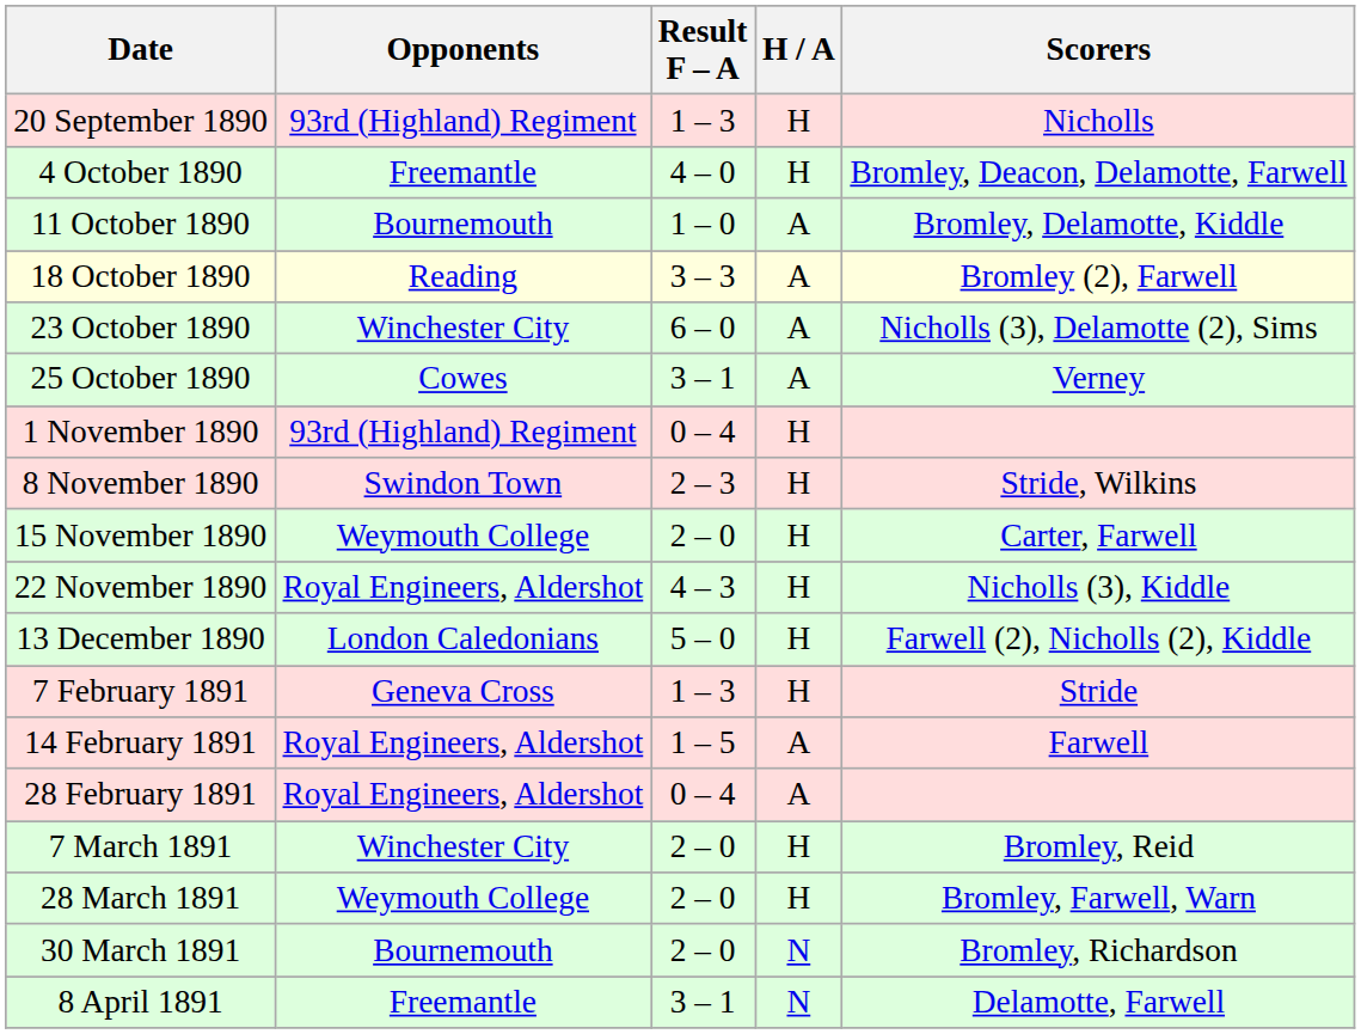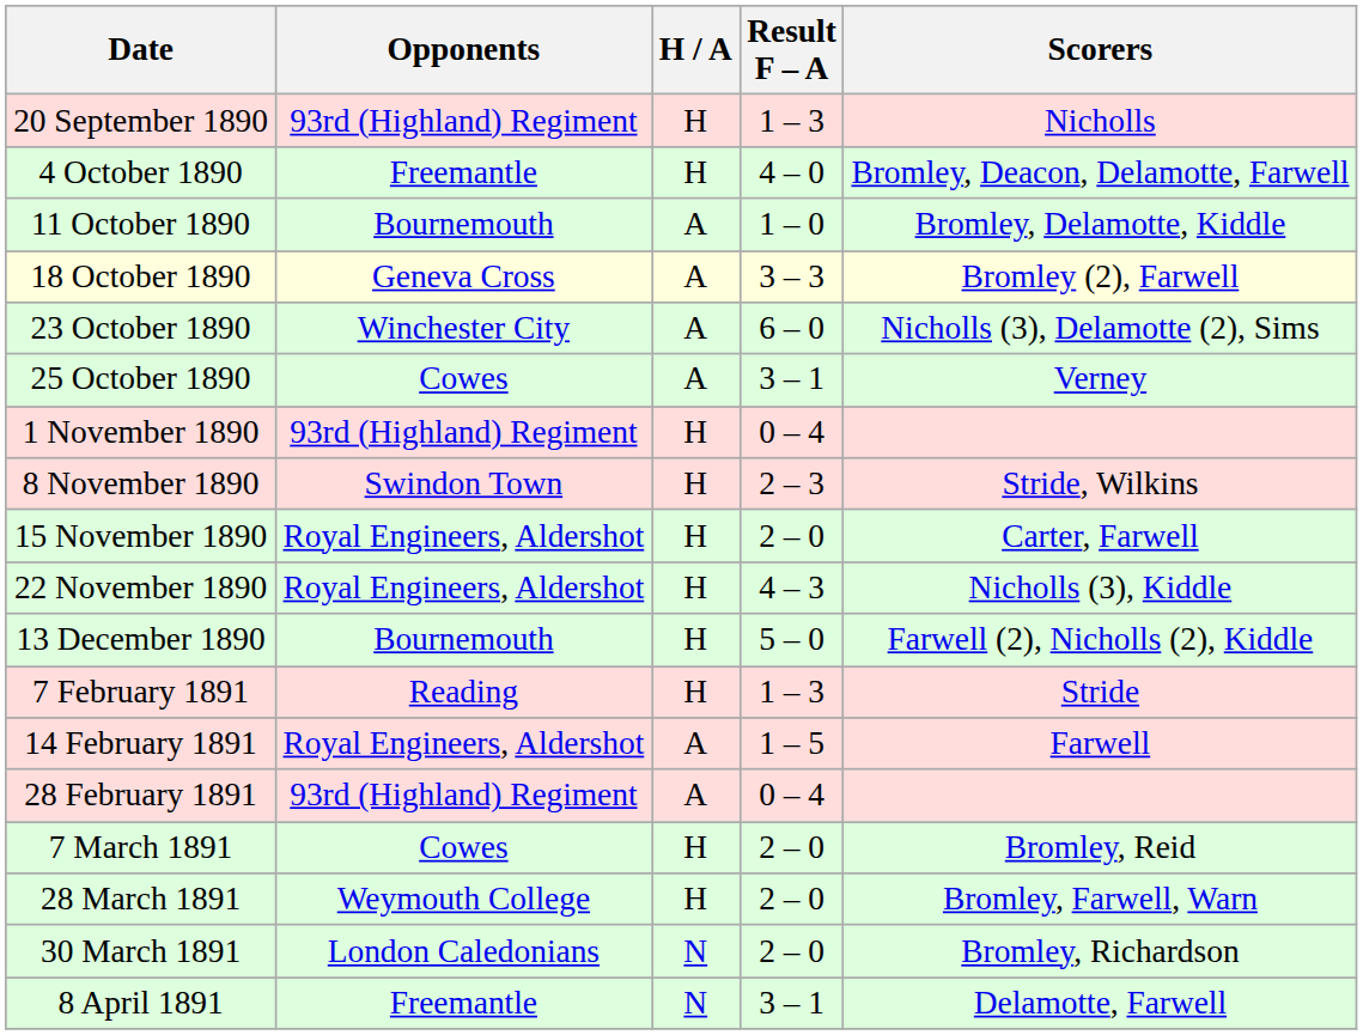 <table class="wikitable" style="text-align:center">
 <tr>
 <th>Date</th>
 <th>Opponents</th>
+<th>H / A</th>
 <th>Result<br>F – A</th>
-<th>H / A</th>
 <th>Scorers</th>
 </tr>
 <tr bgcolor="#ffdddd">
 <td>20 September 1890</td>
 <td><a href='#'>93rd (Highland) Regiment</a></td>
+<td>H</td>
 <td>1 – 3</td>
-<td>H</td>
 <td><a href='#'>Nicholls</a></td>
 </tr>
 <tr bgcolor="#ddffdd">
 <td>4 October 1890</td>
 <td><a href='#'>Freemantle</a></td>
+<td>H</td>
 <td>4 – 0</td>
-<td>H</td>
 <td><a href='#'>Bromley</a>, <a href='#'>Deacon</a>, <a href='#'>Delamotte</a>, <a href='#'>Farwell</a></td>
 </tr>
 <tr bgcolor="#ddffdd">
 <td>11 October 1890</td>
 <td><a href='#'>Bournemouth</a></td>
+<td>A</td>
 <td>1 – 0</td>
-<td>A</td>
 <td><a href='#'>Bromley</a>, <a href='#'>Delamotte</a>, <a href='#'>Kiddle</a></td>
 </tr>
 <tr bgcolor="#ffffdd">
 <td>18 October 1890</td>
-<td><a href='#'>Reading</a></td>
+<td><a href='#'>Geneva Cross</a></td>
+<td>A</td>
 <td>3 – 3</td>
-<td>A</td>
 <td><a href='#'>Bromley</a> (2), <a href='#'>Farwell</a></td>
 </tr>
 <tr bgcolor="#ddffdd">
 <td>23 October 1890</td>
 <td><a href='#'>Winchester City</a></td>
+<td>A</td>
 <td>6 – 0</td>
-<td>A</td>
 <td><a href='#'>Nicholls</a> (3), <a href='#'>Delamotte</a> (2), Sims</td>
 </tr>
 <tr bgcolor="#ddffdd">
 <td>25 October 1890</td>
 <td><a href='#'>Cowes</a></td>
+<td>A</td>
 <td>3 – 1</td>
-<td>A</td>
 <td><a href='#'>Verney</a></td>
 </tr>
 <tr bgcolor="#ffdddd">
 <td>1 November 1890</td>
 <td><a href='#'>93rd (Highland) Regiment</a></td>
+<td>H</td>
 <td>0 – 4</td>
-<td>H</td>
 <td></td>
 </tr>
 <tr bgcolor="#ffdddd">
 <td>8 November 1890</td>
 <td><a href='#'>Swindon Town</a></td>
+<td>H</td>
 <td>2 – 3</td>
-<td>H</td>
 <td><a href='#'>Stride</a>, Wilkins</td>
 </tr>
 <tr bgcolor="#ddffdd">
 <td>15 November 1890</td>
-<td><a href='#'>Weymouth College</a></td>
+<td><a href='#'>Royal Engineers</a>, <a href='#'>Aldershot</a></td>
+<td>H</td>
 <td>2 – 0</td>
-<td>H</td>
 <td><a href='#'>Carter</a>, <a href='#'>Farwell</a></td>
 </tr>
 <tr bgcolor="#ddffdd">
 <td>22 November 1890</td>
 <td><a href='#'>Royal Engineers</a>, <a href='#'>Aldershot</a></td>
+<td>H</td>
 <td>4 – 3</td>
-<td>H</td>
 <td><a href='#'>Nicholls</a> (3), <a href='#'>Kiddle</a></td>
 </tr>
 <tr bgcolor="#ddffdd">
 <td>13 December 1890</td>
-<td><a href='#'>London Caledonians</a></td>
+<td><a href='#'>Bournemouth</a></td>
+<td>H</td>
 <td>5 – 0</td>
-<td>H</td>
 <td><a href='#'>Farwell</a> (2), <a href='#'>Nicholls</a> (2), <a href='#'>Kiddle</a></td>
 </tr>
 <tr bgcolor="#ffdddd">
 <td>7 February 1891</td>
-<td><a href='#'>Geneva Cross</a></td>
+<td><a href='#'>Reading</a></td>
+<td>H</td>
 <td>1 – 3</td>
-<td>H</td>
 <td><a href='#'>Stride</a></td>
 </tr>
 <tr bgcolor="#ffdddd">
 <td>14 February 1891</td>
 <td><a href='#'>Royal Engineers</a>, <a href='#'>Aldershot</a></td>
+<td>A</td>
 <td>1 – 5</td>
-<td>A</td>
 <td><a href='#'>Farwell</a></td>
 </tr>
 <tr bgcolor="#ffdddd">
 <td>28 February 1891</td>
-<td><a href='#'>Royal Engineers</a>, <a href='#'>Aldershot</a></td>
+<td><a href='#'>93rd (Highland) Regiment</a></td>
+<td>A</td>
 <td>0 – 4</td>
-<td>A</td>
 <td></td>
 </tr>
 <tr bgcolor="#ddffdd">
 <td>7 March 1891</td>
-<td><a href='#'>Winchester City</a></td>
+<td><a href='#'>Cowes</a></td>
+<td>H</td>
 <td>2 – 0</td>
-<td>H</td>
 <td><a href='#'>Bromley</a>, Reid</td>
 </tr>
 <tr bgcolor="#ddffdd">
 <td>28 March 1891</td>
 <td><a href='#'>Weymouth College</a></td>
+<td>H</td>
 <td>2 – 0</td>
-<td>H</td>
 <td><a href='#'>Bromley</a>, <a href='#'>Farwell</a>, <a href='#'>Warn</a></td>
 </tr>
 <tr bgcolor="#ddffdd">
 <td>30 March 1891</td>
-<td><a href='#'>Bournemouth</a></td>
+<td><a href='#'>London Caledonians</a></td>
+<td><a href='#'>N</a></td>
 <td>2 – 0</td>
-<td><a href='#'>N</a></td>
 <td><a href='#'>Bromley</a>, Richardson</td>
 </tr>
 <tr bgcolor="#ddffdd">
 <td>8 April 1891</td>
 <td><a href='#'>Freemantle</a></td>
+<td><a href='#'>N</a></td>
 <td>3 – 1</td>
-<td><a href='#'>N</a></td>
 <td><a href='#'>Delamotte</a>, <a href='#'>Farwell</a></td>
 </tr>
 </table>
